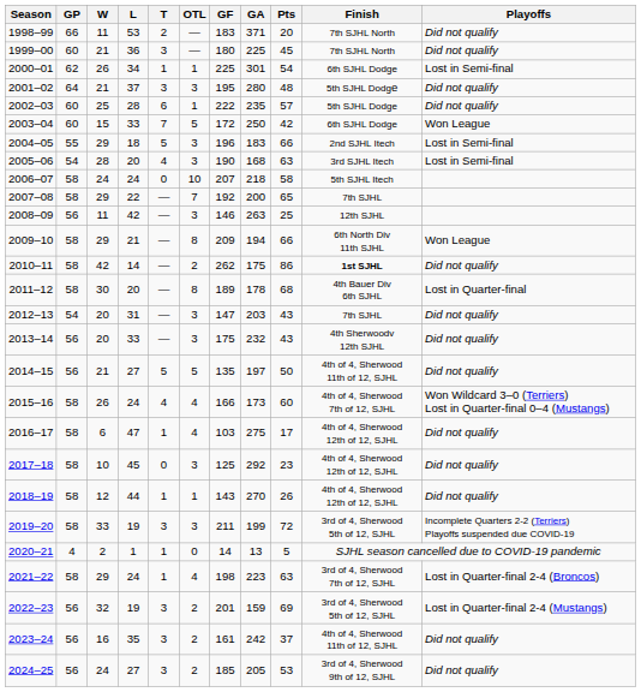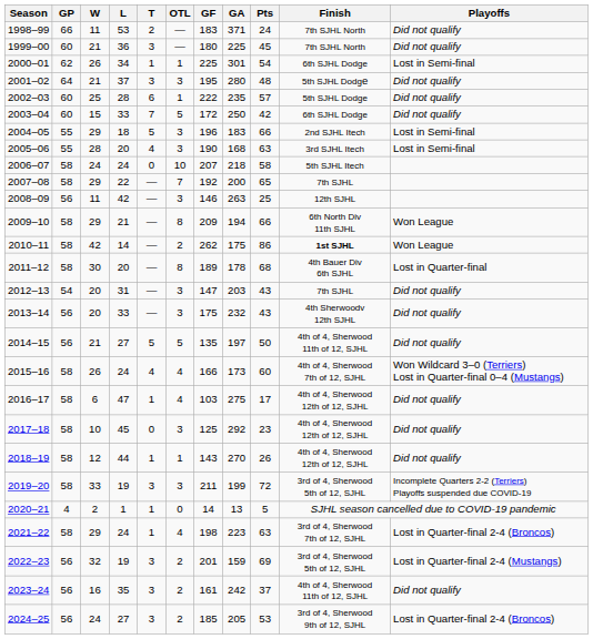 <table class="wikitable sortable sticky-header" style="text-align:center">
 <tr>
 <th style=width:4em>Season</th>
 <th style=width:2.2em><abbr>GP</abbr></th>
 <th style=width:2.2em><abbr>W</abbr></th>
 <th style=width:2.2em><abbr>L</abbr></th>
 <th style=width:2.2em><abbr>T</abbr></th>
 <th style=width:2.2em><abbr>OTL</abbr></th>
 <th style=width:2.2em><abbr>GF</abbr></th>
 <th style=width:2.2em><abbr>GA</abbr></th>
 <th style=width:2.2em><abbr>Pts</abbr></th>
 <th style=width:10em>Finish</th>
 <th style=width:18em>Playoffs</th>
 </tr>
 <tr>
 <td>1998–99</td>
 <td>66</td>
 <td>11</td>
 <td>53</td>
 <td>2</td>
 <td>—</td>
 <td>183</td>
 <td>371</td>
-<td>20</td>
+<td>24</td>
 <td><small>7th SJHL North</small></td>
 <td align=left><em>Did not qualify</em></td>
 </tr>
 <tr>
 <td>1999–00</td>
 <td>60</td>
 <td>21</td>
 <td>36</td>
 <td>3</td>
 <td>—</td>
 <td>180</td>
 <td>225</td>
 <td>45</td>
 <td><small>7th SJHL North</small></td>
 <td align=left><em>Did not qualify</em></td>
 </tr>
 <tr>
 <td>2000–01</td>
 <td>62</td>
 <td>26</td>
 <td>34</td>
 <td>1</td>
 <td>1</td>
 <td>225</td>
 <td>301</td>
 <td>54</td>
 <td><small>6th SJHL Dodge</small></td>
 <td align=left>Lost in Semi-final</td>
 </tr>
 <tr>
 <td>2001–02</td>
 <td>64</td>
 <td>21</td>
 <td>37</td>
 <td>3</td>
 <td>3</td>
 <td>195</td>
 <td>280</td>
 <td>48</td>
 <td><small>5th SJHL Dodg</small>e</td>
 <td align=left><em>Did not qualify</em></td>
 </tr>
 <tr>
 <td>2002–03</td>
 <td>60</td>
 <td>25</td>
 <td>28</td>
 <td>6</td>
 <td>1</td>
 <td>222</td>
 <td>235</td>
 <td>57</td>
 <td><small>5th SJHL Dodge</small></td>
 <td align=left><em>Did not qualify</em></td>
 </tr>
 <tr>
 <td>2003–04</td>
 <td>60</td>
 <td>15</td>
 <td>33</td>
 <td>7</td>
 <td>5</td>
 <td>172</td>
 <td>250</td>
 <td>42</td>
 <td><small>6th SJHL Dodge</small></td>
-<td align=left>Won League</td>
+<td align=left><em>Did not qualify</em></td>
 </tr>
 <tr>
 <td>2004–05</td>
 <td>55</td>
 <td>29</td>
 <td>18</td>
 <td>5</td>
 <td>3</td>
 <td>196</td>
 <td>183</td>
 <td>66</td>
 <td><small>2nd SJHL Itech</small></td>
 <td align=left>Lost in Semi-final</td>
 </tr>
 <tr>
 <td>2005–06</td>
-<td>54</td>
+<td>55</td>
 <td>28</td>
 <td>20</td>
 <td>4</td>
 <td>3</td>
 <td>190</td>
 <td>168</td>
 <td>63</td>
 <td><small>3rd SJHL Itech</small></td>
 <td align=left>Lost in Semi-final</td>
 </tr>
 <tr>
 <td>2006–07</td>
 <td>58</td>
 <td>24</td>
 <td>24</td>
 <td>0</td>
 <td>10</td>
 <td>207</td>
 <td>218</td>
 <td>58</td>
 <td><small>5th SJHL Itech</small></td>
 <td align=left></td>
 </tr>
 <tr>
 <td>2007–08</td>
 <td>58</td>
 <td>29</td>
 <td>22</td>
 <td>—</td>
 <td>7</td>
 <td>192</td>
 <td>200</td>
 <td>65</td>
 <td><small>7th SJHL </small></td>
 <td align=left></td>
 </tr>
 <tr>
 <td>2008–09</td>
 <td>56</td>
 <td>11</td>
 <td>42</td>
 <td>—</td>
 <td>3</td>
 <td>146</td>
 <td>263</td>
 <td>25</td>
 <td><small>12th SJHL</small></td>
 <td align=left></td>
 </tr>
 <tr>
 <td>2009–10</td>
 <td>58</td>
 <td>29</td>
 <td>21</td>
 <td>—</td>
 <td>8</td>
 <td>209</td>
 <td>194</td>
 <td>66</td>
 <td><small>6th North Div<br>11th SJHL </small></td>
 <td align=left>Won League</td>
 </tr>
 <tr>
 <td>2010–11</td>
 <td>58</td>
 <td>42</td>
 <td>14</td>
 <td>—</td>
 <td>2</td>
 <td>262</td>
 <td>175</td>
 <td>86</td>
 <td><small><strong>1st SJHL</strong></small></td>
-<td align=left><em>Did not qualify</em></td>
+<td align=left>Won League</td>
 </tr>
 <tr>
 <td>2011–12</td>
 <td>58</td>
 <td>30</td>
 <td>20</td>
 <td>—</td>
 <td>8</td>
 <td>189</td>
 <td>178</td>
 <td>68</td>
 <td><small>4th Bauer Div<br>6th SJHL </small></td>
 <td align=left>Lost in Quarter-final</td>
 </tr>
 <tr>
 <td>2012–13</td>
 <td>54</td>
 <td>20</td>
 <td>31</td>
 <td>—</td>
 <td>3</td>
 <td>147</td>
 <td>203</td>
 <td>43</td>
 <td><small>7th SJHL</small></td>
 <td align=left><em>Did not qualify</em></td>
 </tr>
 <tr>
 <td>2013–14</td>
 <td>56</td>
 <td>20</td>
 <td>33</td>
 <td>—</td>
 <td>3</td>
 <td>175</td>
 <td>232</td>
 <td>43</td>
 <td><small>4th Sherwoodv<br>12th SJHL  </small></td>
 <td align=left><em>Did not qualify</em></td>
 </tr>
 <tr>
 <td>2014–15</td>
 <td>56</td>
 <td>21</td>
 <td>27</td>
 <td>5</td>
 <td>5</td>
 <td>135</td>
 <td>197</td>
 <td>50</td>
 <td><small>4th of 4, Sherwood<br>11th of 12, SJHL </small></td>
 <td align=left><em>Did not qualify</em></td>
 </tr>
 <tr>
 <td>2015–16</td>
 <td>58</td>
 <td>26</td>
 <td>24</td>
 <td>4</td>
 <td>4</td>
 <td>166</td>
 <td>173</td>
 <td>60</td>
 <td><small>4th of 4, Sherwood<br>7th of 12, SJHL </small></td>
 <td align=left>Won Wildcard 3–0 (<a href='#'>Terriers</a>)<br>Lost in Quarter-final 0–4 (<a href='#'>Mustangs</a>)</td>
 </tr>
 <tr>
 <td>2016–17</td>
 <td>58</td>
 <td>6</td>
 <td>47</td>
 <td>1</td>
 <td>4</td>
 <td>103</td>
 <td>275</td>
 <td>17</td>
 <td><small>4th of 4, Sherwood<br>12th of 12, SJHL </small></td>
 <td align=left><em>Did not qualify</em></td>
 </tr>
 <tr>
 <td><a href='#'>2017–18</a></td>
 <td>58</td>
 <td>10</td>
 <td>45</td>
 <td>0</td>
 <td>3</td>
 <td>125</td>
 <td>292</td>
 <td>23</td>
 <td><small>4th of 4, Sherwood<br>12th of 12, SJHL </small></td>
 <td align=left><em>Did not qualify</em></td>
 </tr>
 <tr>
 <td><a href='#'>2018–19</a></td>
 <td>58</td>
 <td>12</td>
 <td>44</td>
 <td>1</td>
 <td>1</td>
 <td>143</td>
 <td>270</td>
 <td>26</td>
 <td><small>4th of 4, Sherwood<br>12th of 12, SJHL </small></td>
 <td align=left><em>Did not qualify</em></td>
 </tr>
 <tr>
 <td><a href='#'>2019–20</a></td>
 <td>58</td>
 <td>33</td>
 <td>19</td>
 <td>3</td>
 <td>3</td>
 <td>211</td>
 <td>199</td>
 <td>72</td>
 <td><small>3rd of 4, Sherwood <br>5th of 12, SJHL </small></td>
 <td align=left><small>Incomplete Quarters 2-2 (<a href='#'>Terriers</a>)<br>Playoffs suspended due COVID-19</small></td>
 </tr>
 <tr>
 <td><a href='#'>2020–21</a></td>
 <td>4</td>
 <td>2</td>
 <td>1</td>
 <td>1</td>
 <td>0</td>
 <td>14</td>
 <td>13</td>
 <td>5</td>
 <td colspan=2><em>SJHL season cancelled due to COVID-19 pandemic</em></td>
 </tr>
 <tr>
 <td><a href='#'>2021–22</a></td>
 <td>58</td>
 <td>29</td>
 <td>24</td>
 <td>1</td>
 <td>4</td>
 <td>198</td>
 <td>223</td>
 <td>63</td>
 <td><small>3rd of 4, Sherwood<br>7th of 12, SJHL </small></td>
 <td align=left>Lost in Quarter-final 2-4 (<a href='#'>Broncos</a>)</td>
 </tr>
 <tr>
 <td><a href='#'>2022–23</a></td>
 <td>56</td>
 <td>32</td>
 <td>19</td>
 <td>3</td>
 <td>2</td>
 <td>201</td>
 <td>159</td>
 <td>69</td>
 <td><small>3rd of 4, Sherwood<br>5th of 12, SJHL </small></td>
 <td align=left>Lost in Quarter-final 2-4 (<a href='#'>Mustangs</a>)</td>
 </tr>
 <tr>
 <td><a href='#'>2023–24</a></td>
 <td>56</td>
 <td>16</td>
 <td>35</td>
 <td>3</td>
 <td>2</td>
 <td>161</td>
 <td>242</td>
 <td>37</td>
 <td><small>4th of 4, Sherwood<br>11th of 12, SJHL </small></td>
 <td align=left><em>Did not qualify</em></td>
 </tr>
 <tr>
 <td><a href='#'>2024–25</a></td>
 <td>56</td>
 <td>24</td>
 <td>27</td>
 <td>3</td>
 <td>2</td>
 <td>185</td>
 <td>205</td>
 <td>53</td>
 <td><small>3rd of 4, Sherwood<br>9th of 12, SJHL </small></td>
-<td align=left><em>Did not qualify</em></td>
+<td align=left>Lost in Quarter-final 2-4 (<a href='#'>Broncos</a>)</td>
 </tr>
 </table>
